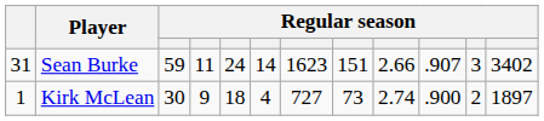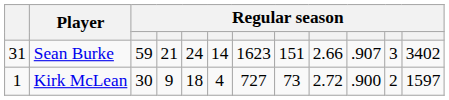 <table class="wikitable plainrowheaders" style="text-align:center;">
 <tr>
 <th scope="col" rowspan="2"></th>
 <th scope="col" rowspan="2">Player</th>
 <th scope=colgroup colspan=10>Regular season</th>
 </tr>
 <tr>
 <th scope="col"></th>
 <th scope="col"></th>
 <th scope="col"></th>
 <th scope="col"></th>
 <th scope="col"></th>
 <th scope="col"></th>
 <th scope="col"></th>
 <th scope="col"></th>
 <th scope="col"></th>
 <th scope="col"></th>
 </tr>
 <tr>
 <td scope="row">31</td>
 <td align="left"><a href='#'>Sean Burke</a></td>
 <td>59</td>
-<td>11</td>
+<td>21</td>
 <td>24</td>
 <td>14</td>
 <td>1623</td>
 <td>151</td>
 <td>2.66</td>
 <td>.907</td>
 <td>3</td>
 <td>3402</td>
 </tr>
 <tr>
 <td scope="row">1</td>
 <td align="left"><a href='#'>Kirk McLean</a></td>
 <td>30</td>
 <td>9</td>
 <td>18</td>
 <td>4</td>
 <td>727</td>
 <td>73</td>
-<td>2.74</td>
+<td>2.72</td>
 <td>.900</td>
 <td>2</td>
-<td>1897</td>
+<td>1597</td>
 </tr>
 </table>
